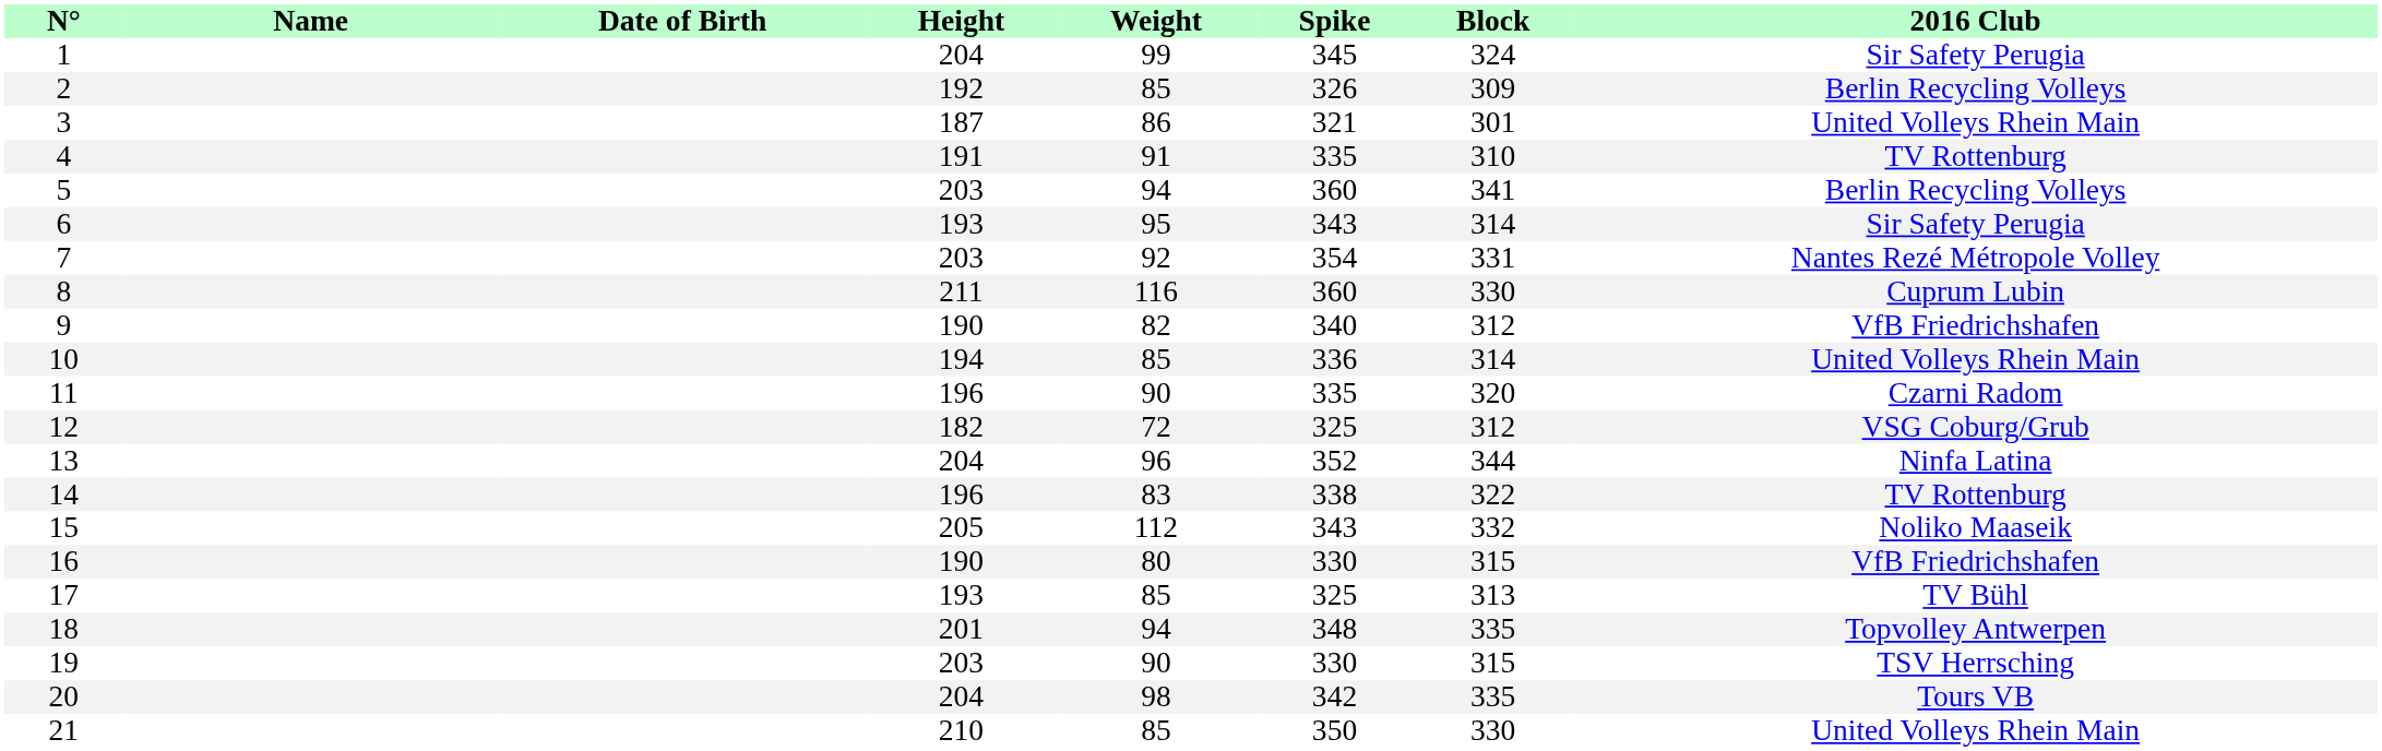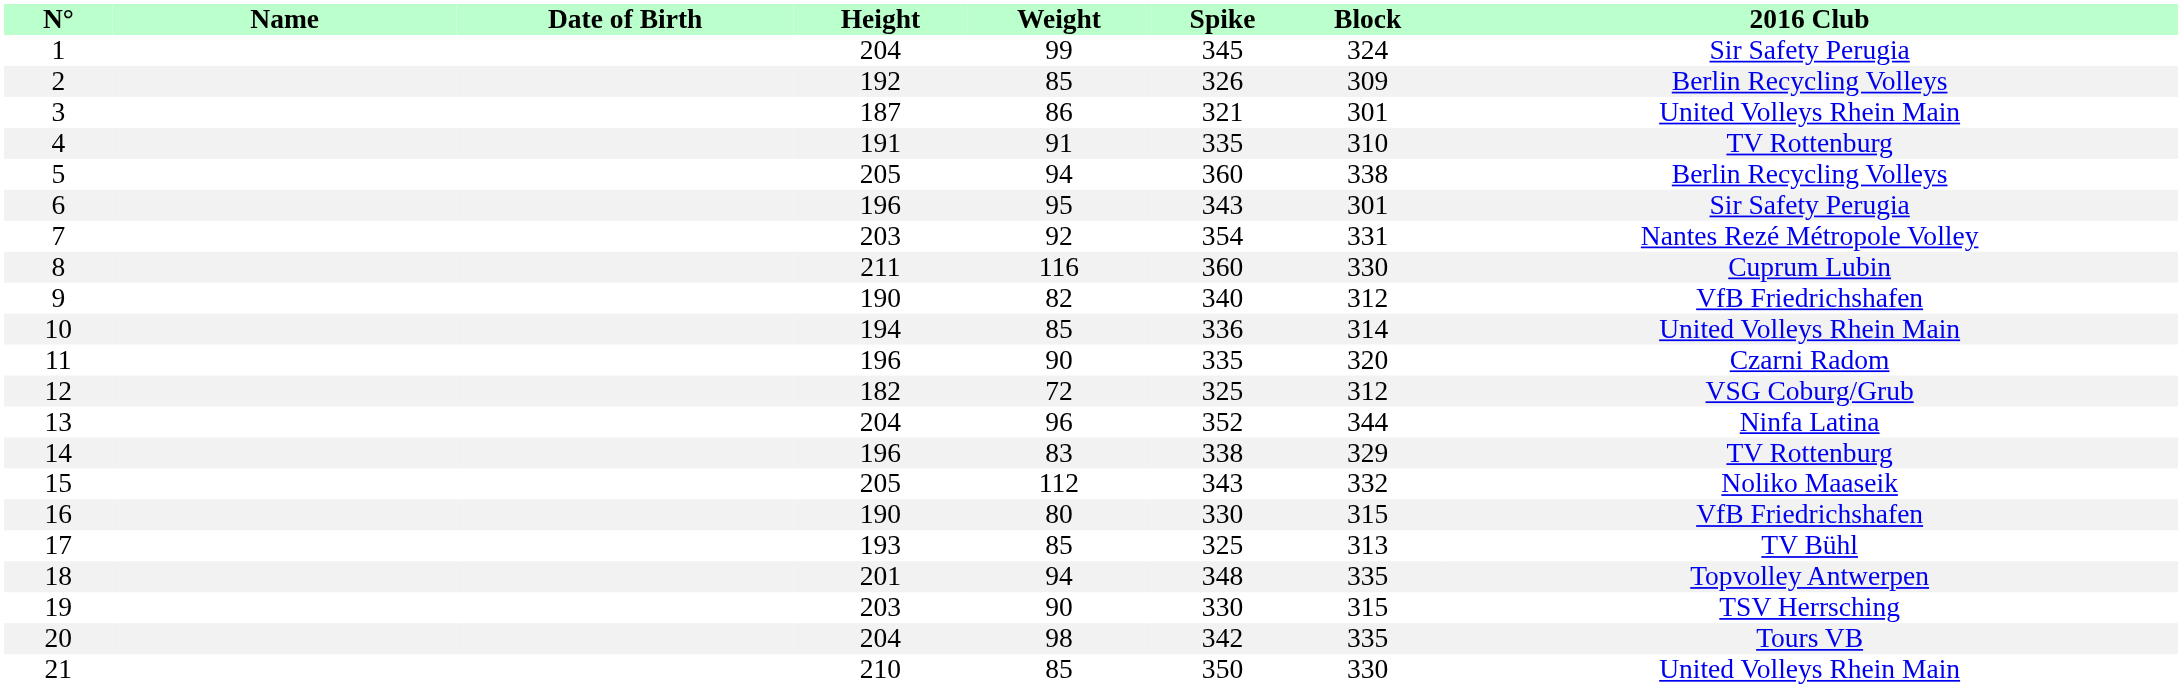 <table style="text-align:center; border:none;" cellpadding=0 cellspacing=0 width=100%>
 <tr style="background: #bbffcc;">
 <th width="5%">N°</th>
 <th width=200px>Name</th>
 <th>Date of Birth</th>
 <th>Height</th>
 <th>Weight</th>
 <th>Spike</th>
 <th>Block</th>
 <th>2016 Club</th>
 </tr>
 <tr>
 <td>1</td>
 <td></td>
 <td></td>
 <td>204</td>
 <td>99</td>
 <td>345</td>
 <td>324</td>
 <td><a href='#'>Sir Safety Perugia</a></td>
 </tr>
 <tr bgcolor="#f2f2f2">
 <td>2</td>
 <td></td>
 <td></td>
 <td>192</td>
 <td>85</td>
 <td>326</td>
 <td>309</td>
 <td><a href='#'>Berlin Recycling Volleys</a></td>
 </tr>
 <tr>
 <td>3</td>
 <td></td>
 <td></td>
 <td>187</td>
 <td>86</td>
 <td>321</td>
 <td>301</td>
 <td><a href='#'>United Volleys Rhein Main</a></td>
 </tr>
 <tr bgcolor="#f2f2f2">
 <td>4</td>
 <td></td>
 <td></td>
 <td>191</td>
 <td>91</td>
 <td>335</td>
 <td>310</td>
 <td><a href='#'>TV Rottenburg</a></td>
 </tr>
 <tr>
 <td>5</td>
 <td></td>
 <td></td>
-<td>203</td>
+<td>205</td>
 <td>94</td>
 <td>360</td>
-<td>341</td>
+<td>338</td>
 <td><a href='#'>Berlin Recycling Volleys</a></td>
 </tr>
 <tr bgcolor="#f2f2f2">
 <td>6</td>
 <td></td>
 <td></td>
-<td>193</td>
+<td>196</td>
 <td>95</td>
 <td>343</td>
-<td>314</td>
+<td>301</td>
 <td><a href='#'>Sir Safety Perugia</a></td>
 </tr>
 <tr>
 <td>7</td>
 <td></td>
 <td></td>
 <td>203</td>
 <td>92</td>
 <td>354</td>
 <td>331</td>
 <td><a href='#'>Nantes Rezé Métropole Volley</a></td>
 </tr>
 <tr bgcolor="#f2f2f2">
 <td>8</td>
 <td></td>
 <td></td>
 <td>211</td>
 <td>116</td>
 <td>360</td>
 <td>330</td>
 <td><a href='#'>Cuprum Lubin</a></td>
 </tr>
 <tr>
 <td>9</td>
 <td></td>
 <td></td>
 <td>190</td>
 <td>82</td>
 <td>340</td>
 <td>312</td>
 <td><a href='#'>VfB Friedrichshafen</a></td>
 </tr>
 <tr bgcolor="#f2f2f2">
 <td>10</td>
 <td></td>
 <td></td>
 <td>194</td>
 <td>85</td>
 <td>336</td>
 <td>314</td>
 <td><a href='#'>United Volleys Rhein Main</a></td>
 </tr>
 <tr>
 <td>11</td>
 <td></td>
 <td></td>
 <td>196</td>
 <td>90</td>
 <td>335</td>
 <td>320</td>
 <td><a href='#'>Czarni Radom</a></td>
 </tr>
 <tr bgcolor="#f2f2f2">
 <td>12</td>
 <td></td>
 <td></td>
 <td>182</td>
 <td>72</td>
 <td>325</td>
 <td>312</td>
 <td><a href='#'>VSG Coburg/Grub</a></td>
 </tr>
 <tr>
 <td>13</td>
 <td></td>
 <td></td>
 <td>204</td>
 <td>96</td>
 <td>352</td>
 <td>344</td>
 <td><a href='#'>Ninfa Latina</a></td>
 </tr>
 <tr bgcolor="#f2f2f2">
 <td>14</td>
 <td></td>
 <td></td>
 <td>196</td>
 <td>83</td>
 <td>338</td>
-<td>322</td>
+<td>329</td>
 <td><a href='#'>TV Rottenburg</a></td>
 </tr>
 <tr>
 <td>15</td>
 <td></td>
 <td></td>
 <td>205</td>
 <td>112</td>
 <td>343</td>
 <td>332</td>
 <td><a href='#'>Noliko Maaseik</a></td>
 </tr>
 <tr bgcolor="#f2f2f2">
 <td>16</td>
 <td></td>
 <td></td>
 <td>190</td>
 <td>80</td>
 <td>330</td>
 <td>315</td>
 <td><a href='#'>VfB Friedrichshafen</a></td>
 </tr>
 <tr>
 <td>17</td>
 <td></td>
 <td></td>
 <td>193</td>
 <td>85</td>
 <td>325</td>
 <td>313</td>
 <td><a href='#'>TV Bühl</a></td>
 </tr>
 <tr bgcolor="#f2f2f2">
 <td>18</td>
 <td></td>
 <td></td>
 <td>201</td>
 <td>94</td>
 <td>348</td>
 <td>335</td>
 <td><a href='#'>Topvolley Antwerpen</a></td>
 </tr>
 <tr>
 <td>19</td>
 <td></td>
 <td></td>
 <td>203</td>
 <td>90</td>
 <td>330</td>
 <td>315</td>
 <td><a href='#'>TSV Herrsching</a></td>
 </tr>
 <tr bgcolor="#f2f2f2">
 <td>20</td>
 <td></td>
 <td></td>
 <td>204</td>
 <td>98</td>
 <td>342</td>
 <td>335</td>
 <td><a href='#'>Tours VB</a></td>
 </tr>
 <tr>
 <td>21</td>
 <td></td>
 <td></td>
 <td>210</td>
 <td>85</td>
 <td>350</td>
 <td>330</td>
 <td><a href='#'>United Volleys Rhein Main</a></td>
 </tr>
 </table>
